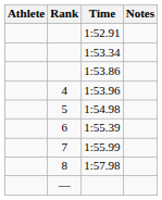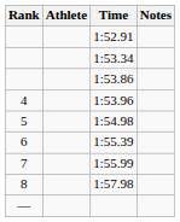 <table class="wikitable sortable" style="text-align:center">
 <tr>
+<th>Rank</th>
 <th>Athlete</th>
-<th>Rank</th>
 <th>Time</th>
 <th>Notes</th>
 </tr>
 <tr>
+<td></td>
 <td align=left></td>
-<td></td>
 <td>1:52.91</td>
 <td></td>
 </tr>
 <tr>
+<td></td>
 <td align=left></td>
-<td></td>
 <td>1:53.34</td>
 <td></td>
 </tr>
 <tr>
+<td></td>
 <td align=left></td>
-<td></td>
 <td>1:53.86</td>
 <td></td>
 </tr>
 <tr>
+<td>4</td>
 <td align=left></td>
-<td>4</td>
 <td>1:53.96</td>
 <td></td>
 </tr>
 <tr>
+<td>5</td>
 <td align=left></td>
-<td>5</td>
 <td>1:54.98</td>
 <td></td>
 </tr>
 <tr>
+<td>6</td>
 <td align=left></td>
-<td>6</td>
 <td>1:55.39</td>
 <td></td>
 </tr>
 <tr>
+<td>7</td>
 <td align=left></td>
-<td>7</td>
 <td>1:55.99</td>
 <td></td>
 </tr>
 <tr>
+<td>8</td>
 <td align=left></td>
-<td>8</td>
 <td>1:57.98</td>
 <td></td>
 </tr>
 <tr>
+<td>—</td>
 <td align=left></td>
-<td>—</td>
 <td></td>
 <td></td>
 </tr>
 </table>
